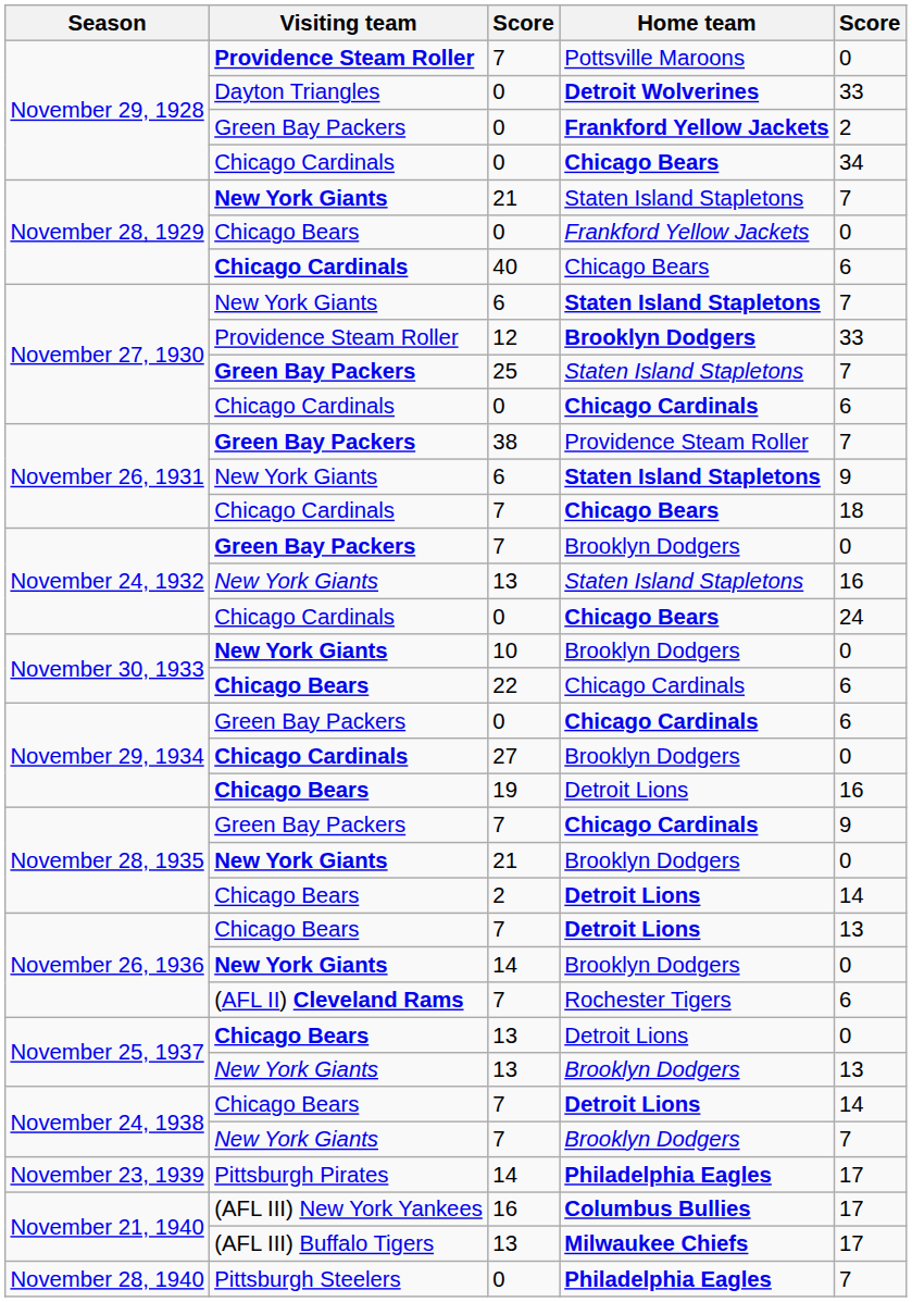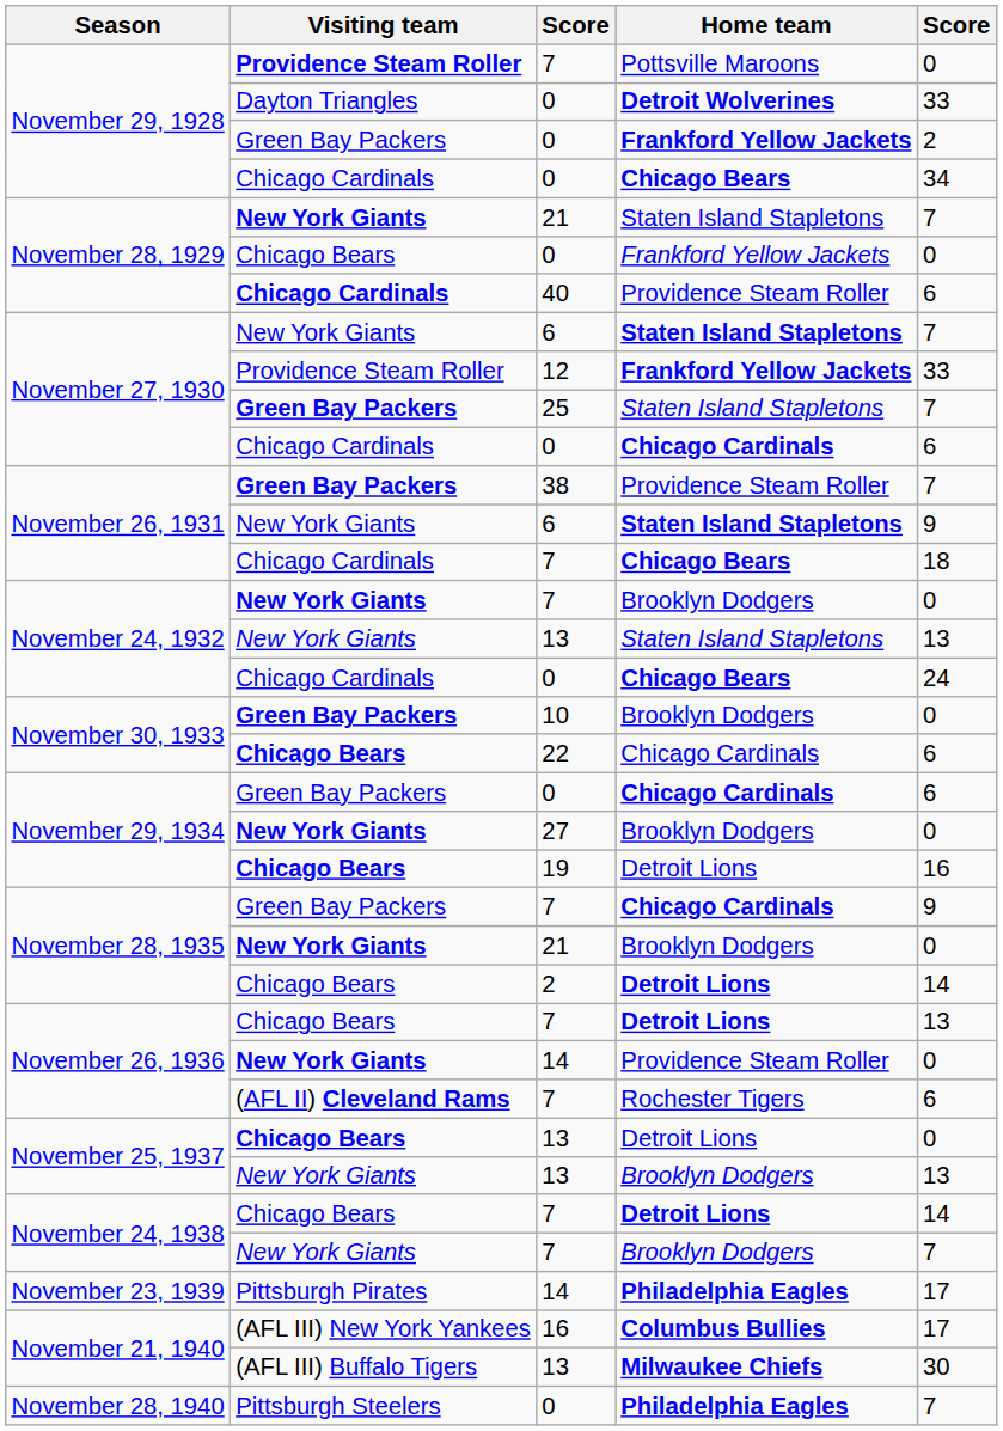 <table class="wikitable" style="font-size: 90%;">
 <tr style="background:#efefef;">
 <th>Season</th>
 <th>Visiting team</th>
 <th>Score</th>
 <th>Home team</th>
 <th>Score</th>
 </tr>
 <tr>
 <td rowspan=4><a href='#'>November 29, 1928</a></td>
 <td><strong><a href='#'>Providence Steam Roller</a></strong></td>
 <td>7</td>
 <td><a href='#'>Pottsville Maroons</a></td>
 <td>0</td>
 </tr>
 <tr>
 <td><a href='#'>Dayton Triangles</a></td>
 <td>0</td>
 <td><strong><a href='#'>Detroit Wolverines</a></strong></td>
 <td>33</td>
 </tr>
 <tr>
 <td><a href='#'>Green Bay Packers</a></td>
 <td>0</td>
 <td><strong><a href='#'>Frankford Yellow Jackets</a></strong></td>
 <td>2</td>
 </tr>
 <tr>
 <td><a href='#'>Chicago Cardinals</a></td>
 <td>0</td>
 <td><strong><a href='#'>Chicago Bears</a></strong></td>
 <td>34</td>
 </tr>
 <tr>
 <td rowspan=3><a href='#'>November 28, 1929</a></td>
 <td><strong><a href='#'>New York Giants</a></strong></td>
 <td>21</td>
 <td><a href='#'>Staten Island Stapletons</a></td>
 <td>7</td>
 </tr>
 <tr>
 <td><a href='#'>Chicago Bears</a></td>
 <td>0</td>
 <td><em><a href='#'>Frankford Yellow Jackets</a></em></td>
 <td>0</td>
 </tr>
 <tr>
 <td><strong><a href='#'>Chicago Cardinals</a></strong></td>
 <td>40</td>
-<td><a href='#'>Chicago Bears</a></td>
+<td><a href='#'>Providence Steam Roller</a></td>
 <td>6</td>
 </tr>
 <tr>
 <td rowspan=4><a href='#'>November 27, 1930</a></td>
 <td><a href='#'>New York Giants</a></td>
 <td>6</td>
 <td><strong><a href='#'>Staten Island Stapletons</a></strong></td>
 <td>7</td>
 </tr>
 <tr>
 <td><a href='#'>Providence Steam Roller</a></td>
 <td>12</td>
-<td><strong><a href='#'>Brooklyn Dodgers</a></strong></td>
+<td><strong><a href='#'>Frankford Yellow Jackets</a></strong></td>
 <td>33</td>
 </tr>
 <tr>
 <td><strong><a href='#'>Green Bay Packers</a></strong></td>
 <td>25</td>
 <td><em><a href='#'>Staten Island Stapletons</a></em></td>
 <td>7</td>
 </tr>
 <tr>
 <td><a href='#'>Chicago Cardinals</a></td>
 <td>0</td>
 <td><strong><a href='#'>Chicago Cardinals</a></strong></td>
 <td>6</td>
 </tr>
 <tr>
 <td rowspan=3><a href='#'>November 26, 1931</a></td>
 <td><strong><a href='#'>Green Bay Packers</a></strong></td>
 <td>38</td>
 <td><a href='#'>Providence Steam Roller</a></td>
 <td>7</td>
 </tr>
 <tr>
 <td><a href='#'>New York Giants</a></td>
 <td>6</td>
 <td><strong><a href='#'>Staten Island Stapletons</a></strong></td>
 <td>9</td>
 </tr>
 <tr>
 <td><a href='#'>Chicago Cardinals</a></td>
 <td>7</td>
 <td><strong><a href='#'>Chicago Bears</a></strong></td>
 <td>18</td>
 </tr>
 <tr>
 <td rowspan=3><a href='#'>November 24, 1932</a></td>
-<td><strong><a href='#'>Green Bay Packers</a></strong></td>
+<td><strong><a href='#'>New York Giants</a></strong></td>
 <td>7</td>
 <td><a href='#'>Brooklyn Dodgers</a></td>
 <td>0</td>
 </tr>
 <tr>
 <td><em><a href='#'>New York Giants</a></em></td>
 <td>13</td>
 <td><em><a href='#'>Staten Island Stapletons</a></em></td>
-<td>16</td>
+<td>13</td>
 </tr>
 <tr>
 <td><a href='#'>Chicago Cardinals</a></td>
 <td>0</td>
 <td><strong><a href='#'>Chicago Bears</a></strong></td>
 <td>24</td>
 </tr>
 <tr>
 <td rowspan=2><a href='#'>November 30, 1933</a></td>
-<td><strong><a href='#'>New York Giants</a></strong></td>
+<td><strong><a href='#'>Green Bay Packers</a></strong></td>
 <td>10</td>
 <td><a href='#'>Brooklyn Dodgers</a></td>
 <td>0</td>
 </tr>
 <tr>
 <td><strong><a href='#'>Chicago Bears</a></strong></td>
 <td>22</td>
 <td><a href='#'>Chicago Cardinals</a></td>
 <td>6</td>
 </tr>
 <tr>
 <td rowspan=3><a href='#'>November 29, 1934</a></td>
 <td><a href='#'>Green Bay Packers</a></td>
 <td>0</td>
 <td><strong><a href='#'>Chicago Cardinals</a></strong></td>
 <td>6</td>
 </tr>
 <tr>
-<td><strong><a href='#'>Chicago Cardinals</a></strong></td>
+<td><strong><a href='#'>New York Giants</a></strong></td>
 <td>27</td>
 <td><a href='#'>Brooklyn Dodgers</a></td>
 <td>0</td>
 </tr>
 <tr>
 <td><strong><a href='#'>Chicago Bears</a></strong></td>
 <td>19</td>
 <td><a href='#'>Detroit Lions</a></td>
 <td>16</td>
 </tr>
 <tr>
 <td rowspan=3><a href='#'>November 28, 1935</a></td>
 <td><a href='#'>Green Bay Packers</a></td>
 <td>7</td>
 <td><strong><a href='#'>Chicago Cardinals</a></strong></td>
 <td>9</td>
 </tr>
 <tr>
 <td><strong><a href='#'>New York Giants</a></strong></td>
 <td>21</td>
 <td><a href='#'>Brooklyn Dodgers</a></td>
 <td>0</td>
 </tr>
 <tr>
 <td><a href='#'>Chicago Bears</a></td>
 <td>2</td>
 <td><strong><a href='#'>Detroit Lions</a></strong></td>
 <td>14</td>
 </tr>
 <tr>
 <td rowspan=3><a href='#'>November 26, 1936</a></td>
 <td><a href='#'>Chicago Bears</a></td>
 <td>7</td>
 <td><strong><a href='#'>Detroit Lions</a></strong></td>
 <td>13</td>
 </tr>
 <tr>
 <td><strong><a href='#'>New York Giants</a></strong></td>
 <td>14</td>
-<td><a href='#'>Brooklyn Dodgers</a></td>
+<td><a href='#'>Providence Steam Roller</a></td>
 <td>0</td>
 </tr>
 <tr>
 <td>(<a href='#'>AFL II</a>) <strong><a href='#'>Cleveland Rams</a></strong></td>
 <td>7</td>
 <td><a href='#'>Rochester Tigers</a></td>
 <td>6</td>
 </tr>
 <tr>
 <td rowspan=2><a href='#'>November 25, 1937</a></td>
 <td><strong><a href='#'>Chicago Bears</a></strong></td>
 <td>13</td>
 <td><a href='#'>Detroit Lions</a></td>
 <td>0</td>
 </tr>
 <tr>
 <td><em><a href='#'>New York Giants</a></em></td>
 <td>13</td>
 <td><em><a href='#'>Brooklyn Dodgers</a></em></td>
 <td>13</td>
 </tr>
 <tr>
 <td rowspan=2><a href='#'>November 24, 1938</a></td>
 <td><a href='#'>Chicago Bears</a></td>
 <td>7</td>
 <td><strong><a href='#'>Detroit Lions</a></strong></td>
 <td>14</td>
 </tr>
 <tr>
 <td><em><a href='#'>New York Giants</a></em></td>
 <td>7</td>
 <td><em><a href='#'>Brooklyn Dodgers</a></em></td>
 <td>7</td>
 </tr>
 <tr>
 <td><a href='#'>November 23, 1939</a></td>
 <td><a href='#'>Pittsburgh Pirates</a></td>
 <td>14</td>
 <td><strong><a href='#'>Philadelphia Eagles</a></strong></td>
 <td>17</td>
 </tr>
 <tr>
 <td rowspan=2><a href='#'>November 21, 1940</a></td>
 <td>(AFL III) <a href='#'>New York Yankees</a></td>
 <td>16</td>
 <td><strong><a href='#'>Columbus Bullies</a></strong></td>
 <td>17</td>
 </tr>
 <tr>
 <td>(AFL III) <a href='#'>Buffalo Tigers</a></td>
 <td>13</td>
 <td><strong><a href='#'>Milwaukee Chiefs</a></strong></td>
-<td>17</td>
+<td>30</td>
 </tr>
 <tr>
 <td><a href='#'>November 28, 1940</a></td>
 <td><a href='#'>Pittsburgh Steelers</a></td>
 <td>0</td>
 <td><strong><a href='#'>Philadelphia Eagles</a></strong></td>
 <td>7</td>
 </tr>
 </table>
